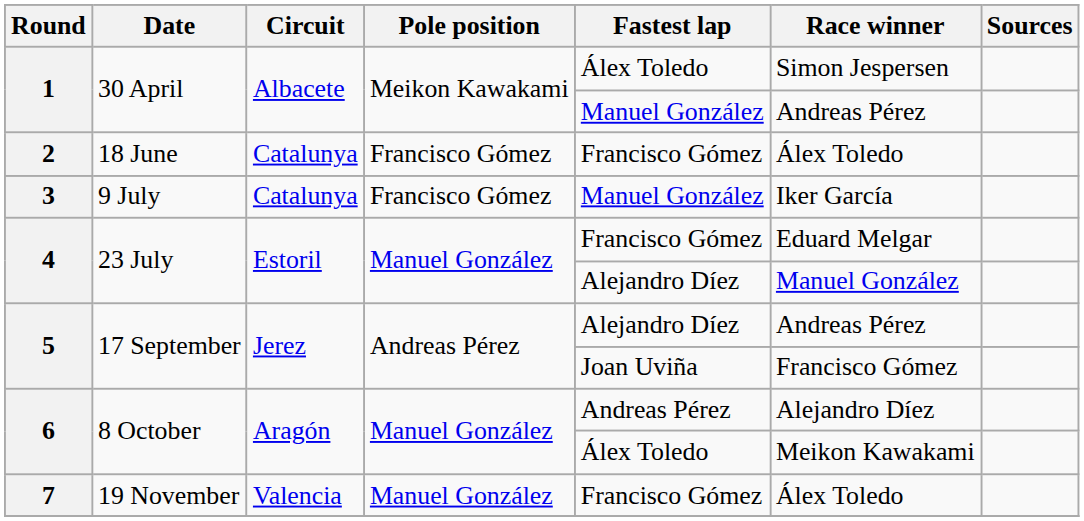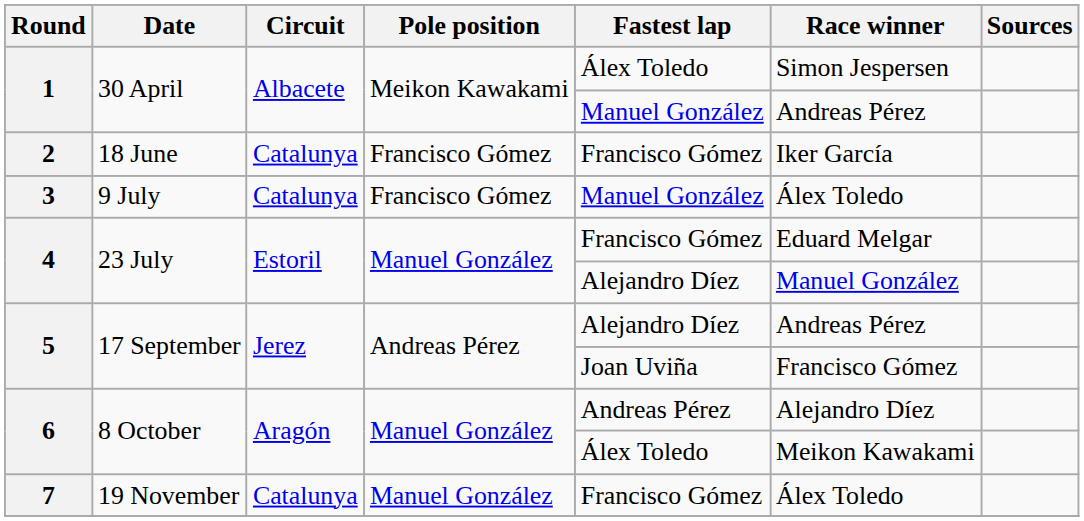 <table class="wikitable" style="font-size: 85%">
 <tr>
 <th>Round</th>
 <th>Date</th>
 <th>Circuit</th>
 <th>Pole position</th>
 <th>Fastest lap</th>
 <th>Race winner</th>
 <th>Sources</th>
 </tr>
 <tr>
 <th rowspan=2>1</th>
 <td rowspan=2>30 April</td>
 <td rowspan=2> <a href='#'>Albacete</a></td>
 <td rowspan=2> Meikon Kawakami</td>
 <td> Álex Toledo</td>
 <td> Simon Jespersen</td>
 <td align=center></td>
 </tr>
 <tr>
 <td> <a href='#'>Manuel González</a></td>
 <td> Andreas Pérez</td>
 <td align=center></td>
 </tr>
 <tr>
 <th>2</th>
 <td>18 June</td>
 <td> <a href='#'>Catalunya</a></td>
 <td> Francisco Gómez</td>
 <td> Francisco Gómez</td>
-<td> Álex Toledo</td>
+<td> Iker García</td>
 <td align=center></td>
 </tr>
 <tr>
 <th>3</th>
 <td>9 July</td>
 <td> <a href='#'>Catalunya</a></td>
 <td> Francisco Gómez</td>
 <td> <a href='#'>Manuel González</a></td>
-<td> Iker García</td>
+<td> Álex Toledo</td>
 <td align=center></td>
 </tr>
 <tr>
 <th rowspan=2>4</th>
 <td rowspan=2>23 July</td>
 <td rowspan=2> <a href='#'>Estoril</a></td>
 <td rowspan=2> <a href='#'>Manuel González</a></td>
 <td> Francisco Gómez</td>
 <td> Eduard Melgar</td>
 <td align=center></td>
 </tr>
 <tr>
 <td> Alejandro Díez</td>
 <td> <a href='#'>Manuel González</a></td>
 <td align=center></td>
 </tr>
 <tr>
 <th rowspan=2>5</th>
 <td rowspan=2>17 September</td>
 <td rowspan=2> <a href='#'>Jerez</a></td>
 <td rowspan=2> Andreas Pérez</td>
 <td> Alejandro Díez</td>
 <td> Andreas Pérez</td>
 <td align=center></td>
 </tr>
 <tr>
 <td> Joan Uviña</td>
 <td> Francisco Gómez</td>
 <td align=center></td>
 </tr>
 <tr>
 <th rowspan=2>6</th>
 <td rowspan=2>8 October</td>
 <td rowspan=2> <a href='#'>Aragón</a></td>
 <td rowspan=2> <a href='#'>Manuel González</a></td>
 <td> Andreas Pérez</td>
 <td> Alejandro Díez</td>
 <td align=center></td>
 </tr>
 <tr>
 <td> Álex Toledo</td>
 <td> Meikon Kawakami</td>
 <td align=center></td>
 </tr>
 <tr>
 <th>7</th>
 <td>19 November</td>
-<td> <a href='#'>Valencia</a></td>
+<td> <a href='#'>Catalunya</a></td>
 <td> <a href='#'>Manuel González</a></td>
 <td> Francisco Gómez</td>
 <td> Álex Toledo</td>
 <td align=center></td>
 </tr>
 <tr>
 </tr>
 </table>
